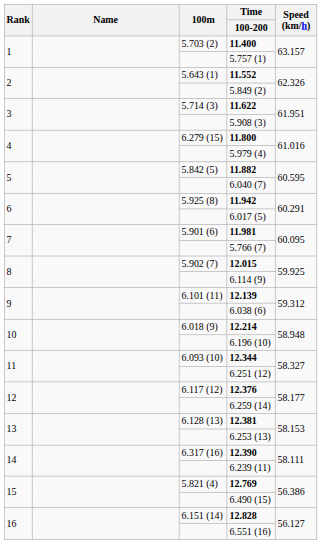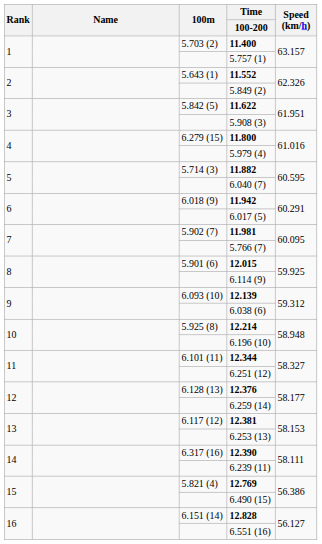 <table class="wikitable">
 <tr>
 <th rowspan=2 width=20>Rank</th>
 <th rowspan=2 width=230>Name</th>
 <th rowspan=2 width=70>100m</th>
 <th width=70>Time</th>
 <th rowspan=2 width=60>Speed<br>(km/<a href='#'>h</a>)</th>
 </tr>
 <tr>
 <th>100-200</th>
 </tr>
 <tr>
 <td rowspan=2>1</td>
 <td rowspan=2></td>
 <td>5.703 (2)</td>
 <td><strong>11.400</strong></td>
 <td rowspan=2>63.157</td>
 </tr>
 <tr>
 <td></td>
 <td>5.757 (1)</td>
 </tr>
 <tr>
 <td rowspan=2>2</td>
 <td rowspan=2></td>
 <td>5.643 (1)</td>
 <td><strong>11.552</strong></td>
 <td rowspan=2>62.326</td>
 </tr>
 <tr>
 <td></td>
 <td>5.849 (2)</td>
 </tr>
 <tr>
 <td rowspan=2>3</td>
 <td rowspan=2></td>
-<td>5.714 (3)</td>
+<td>5.842 (5)</td>
 <td><strong>11.622</strong></td>
 <td rowspan=2>61.951</td>
 </tr>
 <tr>
 <td></td>
 <td>5.908 (3)</td>
 </tr>
 <tr>
 <td rowspan=2>4</td>
 <td rowspan=2></td>
 <td>6.279 (15)</td>
 <td><strong>11.800</strong></td>
 <td rowspan=2>61.016</td>
 </tr>
 <tr>
 <td></td>
 <td>5.979 (4)</td>
 </tr>
 <tr>
 <td rowspan=2>5</td>
 <td rowspan=2></td>
-<td>5.842 (5)</td>
+<td>5.714 (3)</td>
 <td><strong>11.882</strong></td>
 <td rowspan=2>60.595</td>
 </tr>
 <tr>
 <td></td>
 <td>6.040 (7)</td>
 </tr>
 <tr>
 <td rowspan=2>6</td>
 <td rowspan=2></td>
-<td>5.925 (8)</td>
+<td>6.018 (9)</td>
 <td><strong>11.942</strong></td>
 <td rowspan=2>60.291</td>
 </tr>
 <tr>
 <td></td>
 <td>6.017 (5)</td>
 </tr>
 <tr>
 <td rowspan=2>7</td>
 <td rowspan=2></td>
-<td>5.901 (6)</td>
+<td>5.902 (7)</td>
 <td><strong>11.981</strong></td>
 <td rowspan=2>60.095</td>
 </tr>
 <tr>
 <td></td>
 <td>5.766 (7)</td>
 </tr>
 <tr>
 <td rowspan=2>8</td>
 <td rowspan=2></td>
-<td>5.902 (7)</td>
+<td>5.901 (6)</td>
 <td><strong>12.015</strong></td>
 <td rowspan=2>59.925</td>
 </tr>
 <tr>
 <td></td>
 <td>6.114 (9)</td>
 </tr>
 <tr>
 <td rowspan=2>9</td>
 <td rowspan=2></td>
-<td>6.101 (11)</td>
+<td>6.093 (10)</td>
 <td><strong>12.139</strong></td>
 <td rowspan=2>59.312</td>
 </tr>
 <tr>
 <td></td>
 <td>6.038 (6)</td>
 </tr>
 <tr>
 <td rowspan=2>10</td>
 <td rowspan=2></td>
-<td>6.018 (9)</td>
+<td>5.925 (8)</td>
 <td><strong>12.214</strong></td>
 <td rowspan=2>58.948</td>
 </tr>
 <tr>
 <td></td>
 <td>6.196 (10)</td>
 </tr>
 <tr>
 <td rowspan=2>11</td>
 <td rowspan=2></td>
-<td>6.093 (10)</td>
+<td>6.101 (11)</td>
 <td><strong>12.344</strong></td>
 <td rowspan=2>58.327</td>
 </tr>
 <tr>
 <td></td>
 <td>6.251 (12)</td>
 </tr>
 <tr>
 <td rowspan=2>12</td>
 <td rowspan=2></td>
-<td>6.117 (12)</td>
+<td>6.128 (13)</td>
 <td><strong>12.376</strong></td>
 <td rowspan=2>58.177</td>
 </tr>
 <tr>
 <td></td>
 <td>6.259 (14)</td>
 </tr>
 <tr>
 <td rowspan=2>13</td>
 <td rowspan=2></td>
-<td>6.128 (13)</td>
+<td>6.117 (12)</td>
 <td><strong>12.381</strong></td>
 <td rowspan=2>58.153</td>
 </tr>
 <tr>
 <td></td>
 <td>6.253 (13)</td>
 </tr>
 <tr>
 <td rowspan=2>14</td>
 <td rowspan=2></td>
 <td>6.317 (16)</td>
 <td><strong>12.390</strong></td>
 <td rowspan=2>58.111</td>
 </tr>
 <tr>
 <td></td>
 <td>6.239 (11)</td>
 </tr>
 <tr>
 <td rowspan=2>15</td>
 <td rowspan=2></td>
 <td>5.821 (4)</td>
 <td><strong>12.769</strong></td>
 <td rowspan=2>56.386</td>
 </tr>
 <tr>
 <td></td>
 <td>6.490 (15)</td>
 </tr>
 <tr>
 <td rowspan=2>16</td>
 <td rowspan=2></td>
 <td>6.151 (14)</td>
 <td><strong>12.828</strong></td>
 <td rowspan=2>56.127</td>
 </tr>
 <tr>
 <td></td>
 <td>6.551 (16)</td>
 </tr>
 </table>
